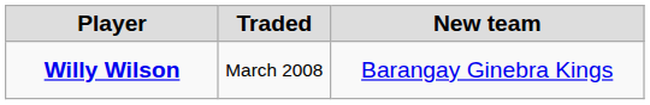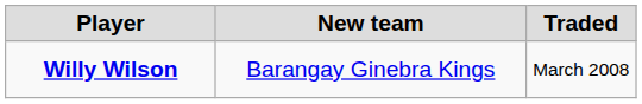 <table class="wikitable" style="text-align: center">
 <tr align="center" bgcolor="#dddddd">
 <td style="width:140px"><strong>Player</strong></td>
+<td style="width:210px"><strong>New team</strong></td>
 <td style="width:70px"><strong>Traded</strong></td>
-<td style="width:210px"><strong>New team</strong></td>
 </tr>
 <tr style="height:40px">
 <td><strong><a href='#'>Willy Wilson</a></strong></td>
+<td><a href='#'>Barangay Ginebra Kings</a></td>
 <td style="font-size: 80%">March 2008</td>
-<td><a href='#'>Barangay Ginebra Kings</a></td>
 </tr>
 </table>
